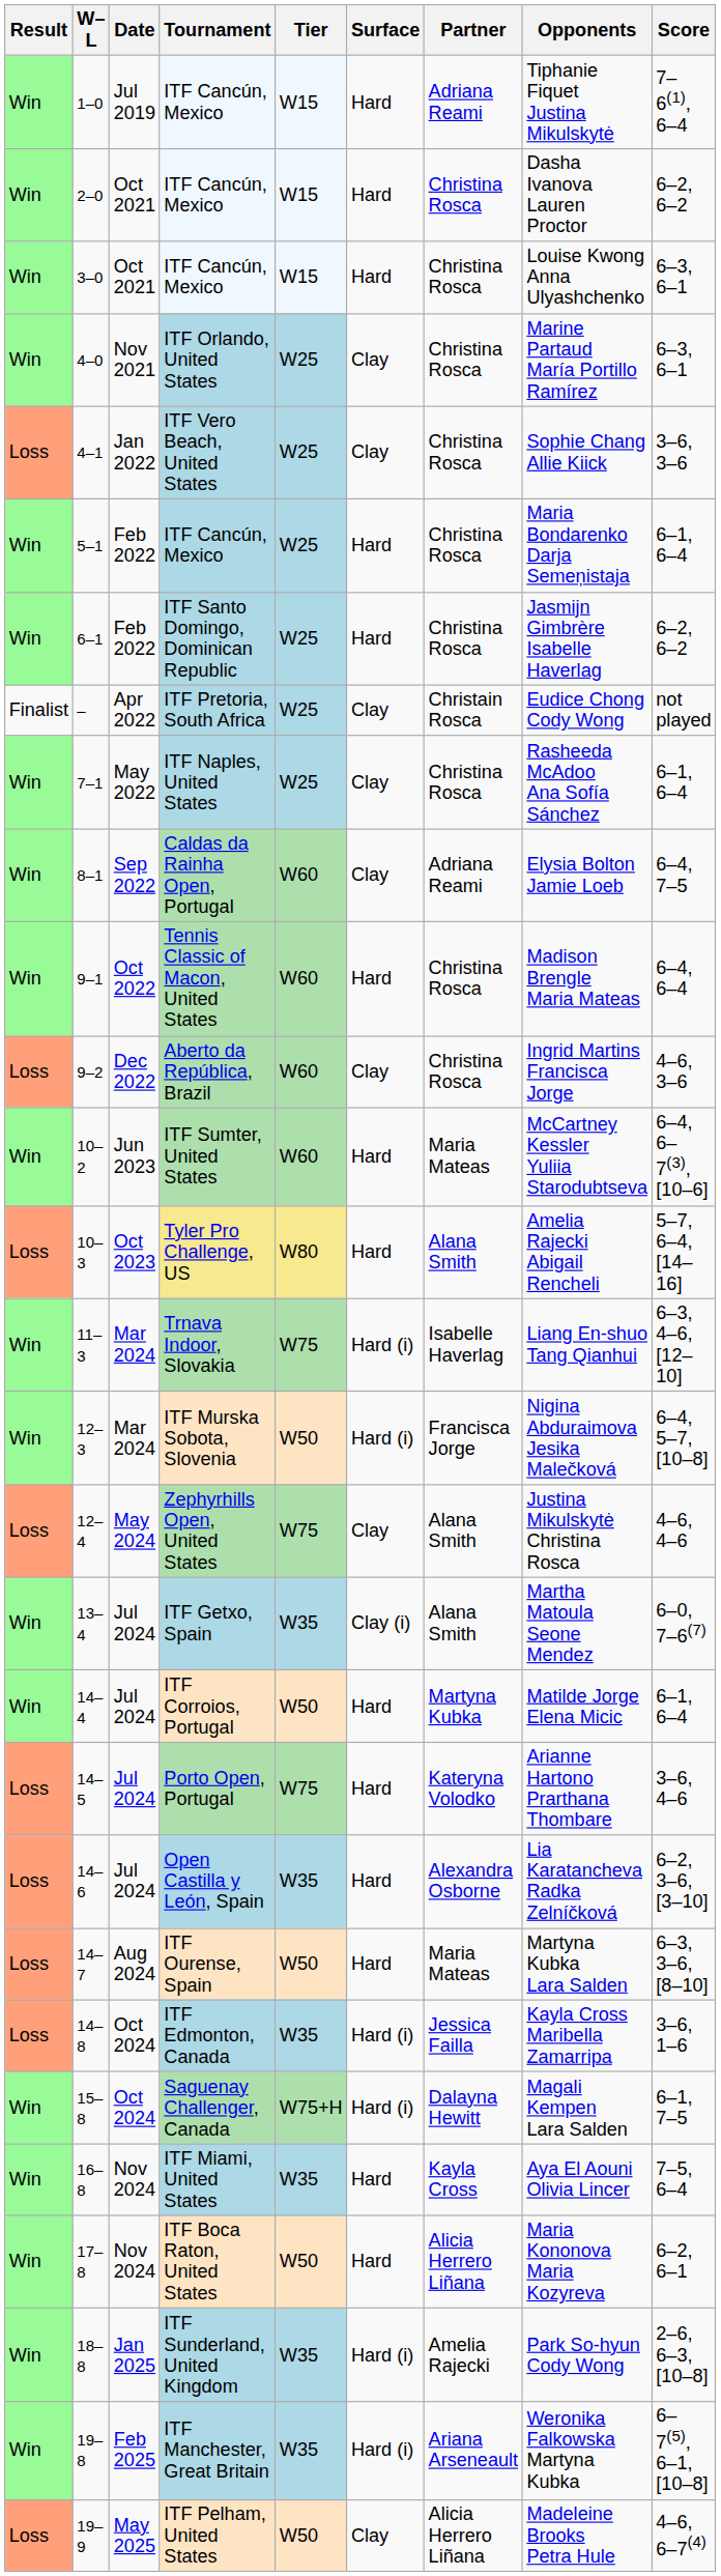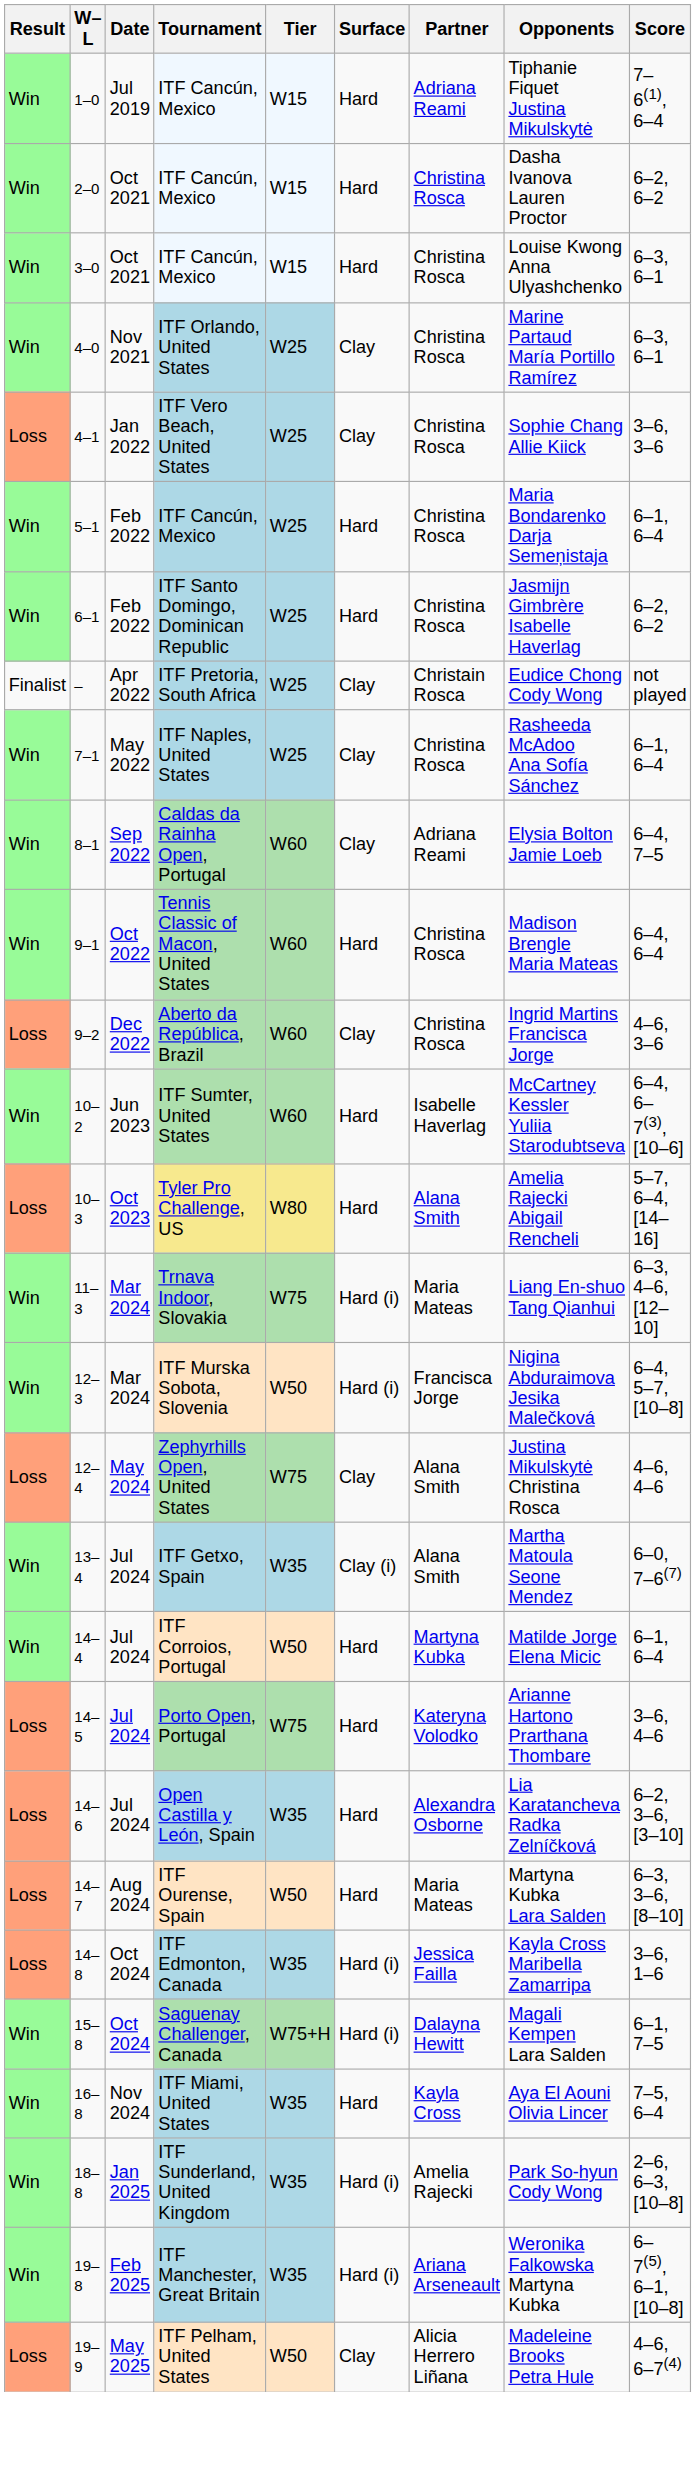 <table class="wikitable sortable">
 <tr>
 <th>Result</th>
 <th class=unsortable>W–L</th>
 <th>Date</th>
 <th>Tournament</th>
 <th>Tier</th>
 <th>Surface</th>
 <th>Partner</th>
 <th>Opponents</th>
 <th class=unsortable>Score</th>
 </tr>
 <tr>
 <td style="background:#98fb98;">Win</td>
 <td><small>1–0</small></td>
 <td>Jul 2019</td>
 <td style="background:#f0f8ff;">ITF Cancún, Mexico</td>
 <td style="background:#f0f8ff;">W15</td>
 <td>Hard</td>
 <td> <a href='#'>Adriana Reami</a></td>
 <td> Tiphanie Fiquet <br>  <a href='#'>Justina Mikulskytė</a></td>
 <td>7–6<sup>(1)</sup>, 6–4</td>
 </tr>
 <tr>
 <td style="background:#98fb98;">Win</td>
 <td><small>2–0</small></td>
 <td>Oct 2021</td>
 <td style="background:#f0f8ff;">ITF Cancún, Mexico</td>
 <td style="background:#f0f8ff;">W15</td>
 <td>Hard</td>
 <td> <a href='#'>Christina Rosca</a></td>
 <td> Dasha Ivanova <br>  Lauren Proctor</td>
 <td>6–2, 6–2</td>
 </tr>
 <tr>
 <td style="background:#98fb98;">Win</td>
 <td><small>3–0</small></td>
 <td>Oct 2021</td>
 <td style="background:#f0f8ff;">ITF Cancún, Mexico</td>
 <td style="background:#f0f8ff;">W15</td>
 <td>Hard</td>
 <td> Christina Rosca</td>
 <td> Louise Kwong <br>  Anna Ulyashchenko</td>
 <td>6–3, 6–1</td>
 </tr>
 <tr>
 <td style="background:#98fb98;">Win</td>
 <td><small>4–0</small></td>
 <td>Nov 2021</td>
 <td style="background:lightblue;">ITF Orlando, United States</td>
 <td style="background:lightblue;">W25</td>
 <td>Clay</td>
 <td> Christina Rosca</td>
 <td> <a href='#'>Marine Partaud</a> <br>  <a href='#'>María Portillo Ramírez</a></td>
 <td>6–3, 6–1</td>
 </tr>
 <tr>
 <td style="background:#ffa07a;">Loss</td>
 <td><small>4–1</small></td>
 <td>Jan 2022</td>
 <td style="background:lightblue;">ITF Vero Beach, United States</td>
 <td style="background:lightblue;">W25</td>
 <td>Clay</td>
 <td> Christina Rosca</td>
 <td> <a href='#'>Sophie Chang</a> <br>  <a href='#'>Allie Kiick</a></td>
 <td>3–6, 3–6</td>
 </tr>
 <tr>
 <td style="background:#98fb98;">Win</td>
 <td><small>5–1</small></td>
 <td>Feb 2022</td>
 <td style="background:lightblue;">ITF Cancún, Mexico</td>
 <td style="background:lightblue;">W25</td>
 <td>Hard</td>
 <td> Christina Rosca</td>
 <td> <a href='#'>Maria Bondarenko</a> <br>  <a href='#'>Darja Semeņistaja</a></td>
 <td>6–1, 6–4</td>
 </tr>
 <tr>
 <td style="background:#98fb98;">Win</td>
 <td><small>6–1</small></td>
 <td>Feb 2022</td>
 <td style="background:lightblue;">ITF Santo Domingo, <br>Dominican Republic</td>
 <td style="background:lightblue;">W25</td>
 <td>Hard</td>
 <td> Christina Rosca</td>
 <td> <a href='#'>Jasmijn Gimbrère</a> <br>  <a href='#'>Isabelle Haverlag</a></td>
 <td>6–2, 6–2</td>
 </tr>
 <tr>
 <td>Finalist</td>
 <td><small>–</small></td>
 <td>Apr 2022</td>
 <td style="background:lightblue;">ITF Pretoria, South Africa</td>
 <td style="background:lightblue;">W25</td>
 <td>Clay</td>
 <td> Christain Rosca</td>
 <td> <a href='#'>Eudice Chong</a> <br>  <a href='#'>Cody Wong</a></td>
 <td>not played</td>
 </tr>
 <tr>
 <td style="background:#98fb98;">Win</td>
 <td><small>7–1</small></td>
 <td>May 2022</td>
 <td style="background:lightblue;">ITF Naples, United States</td>
 <td style="background:lightblue;">W25</td>
 <td>Clay</td>
 <td> Christina Rosca</td>
 <td> <a href='#'>Rasheeda McAdoo</a> <br>  <a href='#'>Ana Sofía Sánchez</a></td>
 <td>6–1, 6–4</td>
 </tr>
 <tr>
 <td style="background:#98fb98;">Win</td>
 <td><small>8–1</small></td>
 <td><a href='#'>Sep 2022</a></td>
 <td style="background:#addfad;"><a href='#'>Caldas da Rainha Open</a>, Portugal</td>
 <td style="background:#addfad;">W60</td>
 <td>Clay</td>
 <td> Adriana Reami</td>
 <td> <a href='#'>Elysia Bolton</a> <br>  <a href='#'>Jamie Loeb</a></td>
 <td>6–4, 7–5</td>
 </tr>
 <tr>
 <td style="background:#98fb98;">Win</td>
 <td><small>9–1</small></td>
 <td><a href='#'>Oct 2022</a></td>
 <td style="background:#addfad;"><a href='#'>Tennis Classic of Macon</a>, <br>United States</td>
 <td style="background:#addfad;">W60</td>
 <td>Hard</td>
 <td> Christina Rosca</td>
 <td> <a href='#'>Madison Brengle</a> <br>  <a href='#'>Maria Mateas</a></td>
 <td>6–4, 6–4</td>
 </tr>
 <tr>
 <td style="background:#ffa07a;">Loss</td>
 <td><small>9–2</small></td>
 <td><a href='#'>Dec 2022</a></td>
 <td style="background:#addfad;"><a href='#'>Aberto da República</a>, Brazil</td>
 <td style="background:#addfad;">W60</td>
 <td>Clay</td>
 <td> Christina Rosca</td>
 <td> <a href='#'>Ingrid Martins</a> <br>  <a href='#'>Francisca Jorge</a></td>
 <td>4–6, 3–6</td>
 </tr>
 <tr>
 <td style="background:#98fb98;">Win</td>
 <td><small>10–2</small></td>
 <td>Jun 2023</td>
 <td style="background:#addfad;">ITF Sumter, United States</td>
 <td style="background:#addfad;">W60</td>
 <td>Hard</td>
-<td> Maria Mateas</td>
+<td> Isabelle Haverlag</td>
 <td> <a href='#'>McCartney Kessler</a> <br>  <a href='#'>Yuliia Starodubtseva</a></td>
 <td>6–4, 6–7<sup>(3)</sup>, [10–6]</td>
 </tr>
 <tr>
 <td style="background:#ffa07a;">Loss</td>
 <td><small>10–3</small></td>
 <td><a href='#'>Oct 2023</a></td>
 <td style="background:#f7e98e;"><a href='#'>Tyler Pro Challenge</a>, US</td>
 <td style="background:#f7e98e;">W80</td>
 <td>Hard</td>
 <td> <a href='#'>Alana Smith</a></td>
 <td> <a href='#'>Amelia Rajecki</a> <br>  <a href='#'>Abigail Rencheli</a></td>
 <td>5–7, 6–4, [14–16]</td>
 </tr>
 <tr>
 <td style="background:#98fb98;">Win</td>
 <td><small>11–3</small></td>
 <td><a href='#'>Mar 2024</a></td>
 <td style="background:#addfad;"><a href='#'>Trnava Indoor</a>, Slovakia</td>
 <td style="background:#addfad;">W75</td>
 <td>Hard (i)</td>
-<td> Isabelle Haverlag</td>
+<td> Maria Mateas</td>
 <td> <a href='#'>Liang En-shuo</a> <br>  <a href='#'>Tang Qianhui</a></td>
 <td>6–3, 4–6, [12–10]</td>
 </tr>
 <tr>
 <td style="background:#98fb98;">Win</td>
 <td><small>12–3</small></td>
 <td>Mar 2024</td>
 <td style="background:#ffe4c4;">ITF Murska Sobota, Slovenia</td>
 <td style="background:#ffe4c4;">W50</td>
 <td>Hard (i)</td>
 <td> Francisca Jorge</td>
 <td> <a href='#'>Nigina Abduraimova</a> <br>  <a href='#'>Jesika Malečková</a></td>
 <td>6–4, 5–7, [10–8]</td>
 </tr>
 <tr>
 <td style="background:#ffa07a;">Loss</td>
 <td><small>12–4</small></td>
 <td><a href='#'>May 2024</a></td>
 <td style="background:#addfad;"><a href='#'>Zephyrhills Open</a>, United States</td>
 <td style="background:#addfad;">W75</td>
 <td>Clay</td>
 <td> Alana Smith</td>
 <td> <a href='#'>Justina Mikulskytė</a> <br>  Christina Rosca</td>
 <td>4–6, 4–6</td>
 </tr>
 <tr>
 <td style="background:#98fb98;">Win</td>
 <td><small>13–4</small></td>
 <td>Jul 2024</td>
 <td style="background:lightblue;">ITF Getxo, Spain</td>
 <td style="background:lightblue;">W35</td>
 <td>Clay (i)</td>
 <td> Alana Smith</td>
 <td> <a href='#'>Martha Matoula</a> <br>  <a href='#'>Seone Mendez</a></td>
 <td>6–0, 7–6<sup>(7)</sup></td>
 </tr>
 <tr>
 <td style="background:#98fb98;">Win</td>
 <td><small>14–4</small></td>
 <td>Jul 2024</td>
 <td style="background:#ffe4c4;">ITF Corroios, Portugal</td>
 <td style="background:#ffe4c4;">W50</td>
 <td>Hard</td>
 <td> <a href='#'>Martyna Kubka</a></td>
 <td> <a href='#'>Matilde Jorge</a> <br>  <a href='#'>Elena Micic</a></td>
 <td>6–1, 6–4</td>
 </tr>
 <tr>
 <td style="background:#ffa07a;">Loss</td>
 <td><small>14–5</small></td>
 <td><a href='#'>Jul 2024</a></td>
 <td style="background:#addfad;"><a href='#'>Porto Open</a>, Portugal</td>
 <td style="background:#addfad;">W75</td>
 <td>Hard</td>
 <td> <a href='#'>Kateryna Volodko</a></td>
 <td> <a href='#'>Arianne Hartono</a> <br>  <a href='#'>Prarthana Thombare</a></td>
 <td>3–6, 4–6</td>
 </tr>
 <tr>
 <td style="background:#ffa07a;">Loss</td>
 <td><small>14–6</small></td>
 <td>Jul 2024</td>
 <td style="background:lightblue;"><a href='#'>Open Castilla y León</a>, Spain</td>
 <td style="background:lightblue;">W35</td>
 <td>Hard</td>
 <td> <a href='#'>Alexandra Osborne</a></td>
 <td> <a href='#'>Lia Karatancheva</a> <br>  <a href='#'>Radka Zelníčková</a></td>
 <td>6–2, 3–6, [3–10]</td>
 </tr>
 <tr>
 <td style="background:#FFA07A;">Loss</td>
 <td><small>14–7</small></td>
 <td>Aug 2024</td>
 <td style="background:#ffe4c4;">ITF Ourense, Spain</td>
 <td style="background:#ffe4c4;">W50</td>
 <td>Hard</td>
 <td> Maria Mateas</td>
 <td> Martyna Kubka <br>  <a href='#'>Lara Salden</a></td>
 <td>6–3, 3–6, [8–10]</td>
 </tr>
 <tr>
 <td style="background:#ffa07a">Loss</td>
 <td><small>14–8</small></td>
 <td>Oct 2024</td>
 <td style="background:lightblue;">ITF Edmonton, Canada</td>
 <td style="background:lightblue;">W35</td>
 <td>Hard (i)</td>
 <td> <a href='#'>Jessica Failla</a></td>
 <td> <a href='#'>Kayla Cross</a> <br>  <a href='#'>Maribella Zamarripa</a></td>
 <td>3–6, 1–6</td>
 </tr>
 <tr>
 <td style="background:#98FB98;">Win</td>
 <td><small>15–8</small></td>
 <td><a href='#'>Oct 2024</a></td>
 <td style="background:#addfad;"><a href='#'>Saguenay Challenger</a>, Canada</td>
 <td style="background:#addfad;">W75+H</td>
 <td>Hard (i)</td>
 <td> <a href='#'>Dalayna Hewitt</a></td>
 <td> <a href='#'>Magali Kempen</a> <br>  Lara Salden</td>
 <td>6–1, 7–5</td>
 </tr>
 <tr>
 <td style="background:#98fb98;">Win</td>
 <td><small>16–8</small></td>
 <td>Nov 2024</td>
 <td style="background:lightblue;">ITF Miami, United States</td>
 <td style="background:lightblue;">W35</td>
 <td>Hard</td>
 <td> <a href='#'>Kayla Cross</a></td>
 <td> <a href='#'>Aya El Aouni</a><br> <a href='#'>Olivia Lincer</a></td>
 <td>7–5, 6–4</td>
 </tr>
 <tr>
-<td style="background:#98fb98;">Win</td>
-<td><small>17–8</small></td>
-<td>Nov 2024</td>
-<td style="background:#ffe4c4;">ITF Boca Raton, United States</td>
-<td style="background:#ffe4c4;">W50</td>
-<td>Hard</td>
-<td> <a href='#'>Alicia Herrero Liñana</a></td>
-<td> <a href='#'>Maria Kononova</a><br> <a href='#'>Maria Kozyreva</a></td>
-<td>6–2, 6–1</td>
-</tr>
-<tr>
 <td style="background:#98FB98;">Win</td>
 <td><small>18–8</small></td>
 <td><a href='#'>Jan 2025</a></td>
 <td style="background:lightblue;">ITF Sunderland, United Kingdom</td>
 <td style="background:lightblue;">W35</td>
 <td>Hard (i)</td>
 <td> Amelia Rajecki</td>
 <td> <a href='#'>Park So-hyun</a> <br>  <a href='#'>Cody Wong</a></td>
 <td>2–6, 6–3, [10–8]</td>
 </tr>
 <tr>
 <td style="background:#98FB98;">Win</td>
 <td><small>19–8</small></td>
 <td><a href='#'>Feb 2025</a></td>
 <td style="background:lightblue;">ITF Manchester, Great Britain</td>
 <td style="background:lightblue;">W35</td>
 <td>Hard (i)</td>
 <td> <a href='#'>Ariana Arseneault</a></td>
 <td> <a href='#'>Weronika Falkowska</a> <br>  Martyna Kubka</td>
 <td>6–7<sup>(5)</sup>, 6–1, [10–8]</td>
 </tr>
 <tr>
 <td style="background:#ffa07a">Loss</td>
 <td><small>19–9</small></td>
 <td><a href='#'>May 2025</a></td>
 <td style="background:#ffe4c4;">ITF Pelham, United States</td>
 <td style="background:#ffe4c4;">W50</td>
 <td>Clay</td>
 <td> Alicia Herrero Liñana</td>
 <td> <a href='#'>Madeleine Brooks</a> <br>  <a href='#'>Petra Hule</a></td>
 <td>4–6, 6–7<sup>(4)</sup></td>
 </tr>
 </table>
